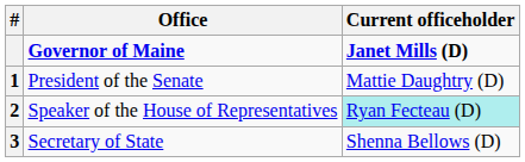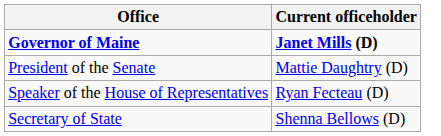 <table class=wikitable>
 <tr>
-<th>#</th>
 <th>Office</th>
 <th>Current officeholder</th>
 </tr>
 <tr>
-<th></th>
 <td><strong><a href='#'>Governor of Maine</a></strong></td>
 <td><strong><a href='#'>Janet Mills</a> (D)</strong></td>
 </tr>
 <tr>
-<th>1</th>
 <td><a href='#'>President</a> of the <a href='#'>Senate</a></td>
 <td><a href='#'>Mattie Daughtry</a> (D)</td>
 </tr>
 <tr>
-<th>2</th>
 <td><a href='#'>Speaker</a> of the <a href='#'>House of Representatives</a></td>
-<td style="background: paleturquoise;"><a href='#'>Ryan Fecteau</a> (D)</td>
+<td><a href='#'>Ryan Fecteau</a> (D)</td>
 </tr>
 <tr>
-<th>3</th>
 <td><a href='#'>Secretary of State</a></td>
 <td><a href='#'>Shenna Bellows</a> (D)</td>
 </tr>
 </table>
